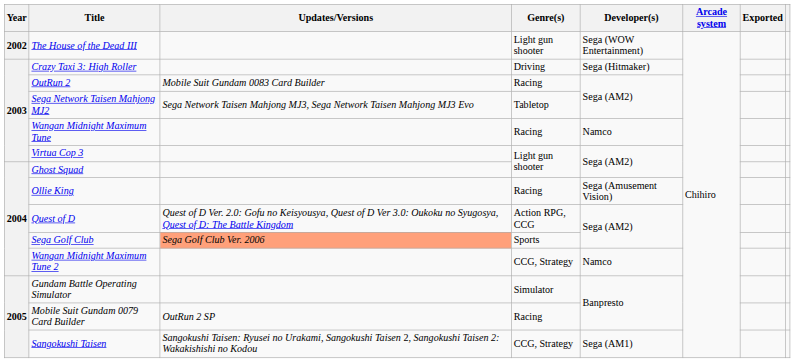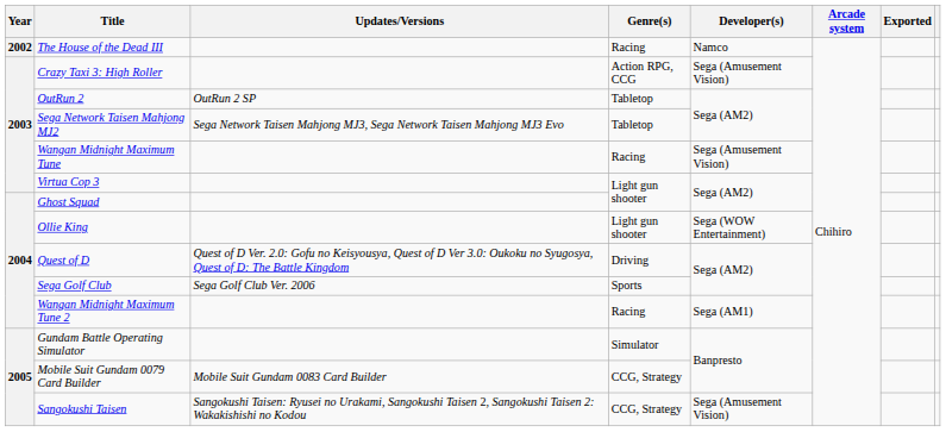 <table class="wikitable sortable">
 <tr>
 <th>Year</th>
 <th>Title</th>
 <th>Updates/Versions</th>
 <th>Genre(s)</th>
 <th>Developer(s)</th>
 <th><a href='#'>Arcade system</a></th>
 <th>Exported</th>
 <th></th>
 </tr>
 <tr>
 <th>2002</th>
 <td><em><a href='#'>The House of the Dead III</a></em></td>
 <td></td>
-<td>Light gun shooter</td>
-<td>Sega (WOW Entertainment)</td>
+<td>Racing</td>
+<td>Namco</td>
 <td rowspan="14">Chihiro</td>
 <td></td>
 <td></td>
 </tr>
 <tr>
 <th rowspan="5">2003</th>
 <td><em><a href='#'>Crazy Taxi 3: High Roller</a></em></td>
 <td></td>
-<td>Driving</td>
-<td>Sega (Hitmaker)</td>
+<td>Action RPG, CCG</td>
+<td>Sega (Amusement Vision)</td>
 <td></td>
 <td></td>
 </tr>
 <tr>
 <td><em><a href='#'>OutRun 2</a></em></td>
-<td><em>Mobile Suit Gundam 0083 Card Builder</em></td>
-<td>Racing</td>
+<td><em>OutRun 2 SP</em></td>
+<td>Tabletop</td>
 <td rowspan="2">Sega (AM2)</td>
 <td></td>
 <td></td>
 </tr>
 <tr>
 <td><em><a href='#'>Sega Network Taisen Mahjong MJ2</a></em></td>
 <td><em>Sega Network Taisen Mahjong MJ3, Sega Network Taisen Mahjong MJ3 Evo</em></td>
 <td>Tabletop</td>
 <td></td>
 <td></td>
 </tr>
 <tr>
 <td><em><a href='#'>Wangan Midnight Maximum Tune</a></em></td>
 <td></td>
 <td>Racing</td>
-<td>Namco</td>
+<td>Sega (Amusement Vision)</td>
 <td></td>
 <td></td>
 </tr>
 <tr>
 <td><em><a href='#'>Virtua Cop 3</a></em></td>
 <td></td>
 <td rowspan="2">Light gun shooter</td>
 <td rowspan="2">Sega (AM2)</td>
 <td></td>
 <td></td>
 </tr>
 <tr>
 <th rowspan="5">2004</th>
 <td><em><a href='#'>Ghost Squad</a></em></td>
 <td></td>
 <td></td>
 <td></td>
 </tr>
 <tr>
 <td><em><a href='#'>Ollie King</a></em></td>
 <td></td>
-<td>Racing</td>
-<td>Sega (Amusement Vision)</td>
+<td>Light gun shooter</td>
+<td>Sega (WOW Entertainment)</td>
 <td></td>
 <td></td>
 </tr>
 <tr>
 <td><em><a href='#'>Quest of D</a></em></td>
 <td><em>Quest of D Ver. 2.0: Gofu no Keisyousya, Quest of D Ver 3.0: Oukoku no Syugosya, <a href='#'>Quest of D: The Battle Kingdom</a></em></td>
-<td>Action RPG, CCG</td>
+<td>Driving</td>
 <td rowspan="2">Sega (AM2)</td>
 <td></td>
 </tr>
 <tr>
 <td><em><a href='#'>Sega Golf Club</a></em></td>
-<td style="background: lightsalmon;"><em>Sega Golf Club Ver. 2006</em></td>
+<td><em>Sega Golf Club Ver. 2006</em></td>
 <td>Sports</td>
 <td></td>
 <td></td>
 </tr>
 <tr>
 <td><em><a href='#'>Wangan Midnight Maximum Tune 2</a></em></td>
 <td></td>
-<td>CCG, Strategy</td>
-<td>Namco</td>
+<td>Racing</td>
+<td>Sega (AM1)</td>
 <td></td>
 <td></td>
 </tr>
 <tr>
 <th rowspan="3">2005</th>
 <td><em>Gundam Battle Operating Simulator</em></td>
 <td></td>
 <td>Simulator</td>
 <td rowspan="2">Banpresto</td>
 <td></td>
 <td></td>
 </tr>
 <tr>
 <td><em>Mobile Suit Gundam 0079 Card Builder</em></td>
-<td><em>OutRun 2 SP</em></td>
-<td>Racing</td>
+<td><em>Mobile Suit Gundam 0083 Card Builder</em></td>
+<td>CCG, Strategy</td>
 <td></td>
 <td></td>
 </tr>
 <tr>
 <td><em><a href='#'>Sangokushi Taisen</a></em></td>
 <td><em>Sangokushi Taisen: Ryusei no Urakami,</em> <em>Sangokushi Taisen</em> 2, <em>Sangokushi Taisen 2: Wakakishishi no Kodou</em></td>
 <td>CCG, Strategy</td>
-<td>Sega (AM1)</td>
+<td>Sega (Amusement Vision)</td>
 <td></td>
 <td></td>
 </tr>
 </table>
